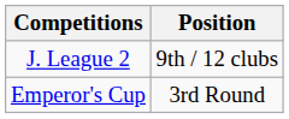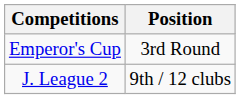 <table class="wikitable" style="text-align:center;">
 <tr>
 <th>Competitions</th>
 <th>Position</th>
 </tr>
 <tr>
+<td><a href='#'>Emperor's Cup</a></td>
+<td>3rd Round</td>
+</tr>
+<tr>
 <td><a href='#'>J. League 2</a></td>
 <td>9th / 12 clubs</td>
 </tr>
-<tr>
-<td><a href='#'>Emperor's Cup</a></td>
-<td>3rd Round</td>
-</tr>
 </table>
